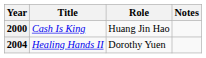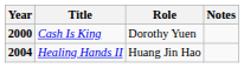 <table class="wikitable sortable">
 <tr>
 <th>Year</th>
 <th>Title</th>
 <th>Role</th>
 <th class="unsortable">Notes</th>
 </tr>
 <tr>
 <th>2000</th>
 <td><em><a href='#'>Cash Is King</a></em></td>
-<td>Huang Jin Hao</td>
+<td>Dorothy Yuen</td>
 <td></td>
 </tr>
 <tr>
 <th>2004</th>
 <td><em><a href='#'>Healing Hands II</a></em></td>
-<td>Dorothy Yuen</td>
+<td>Huang Jin Hao</td>
 <td></td>
 </tr>
 </table>
